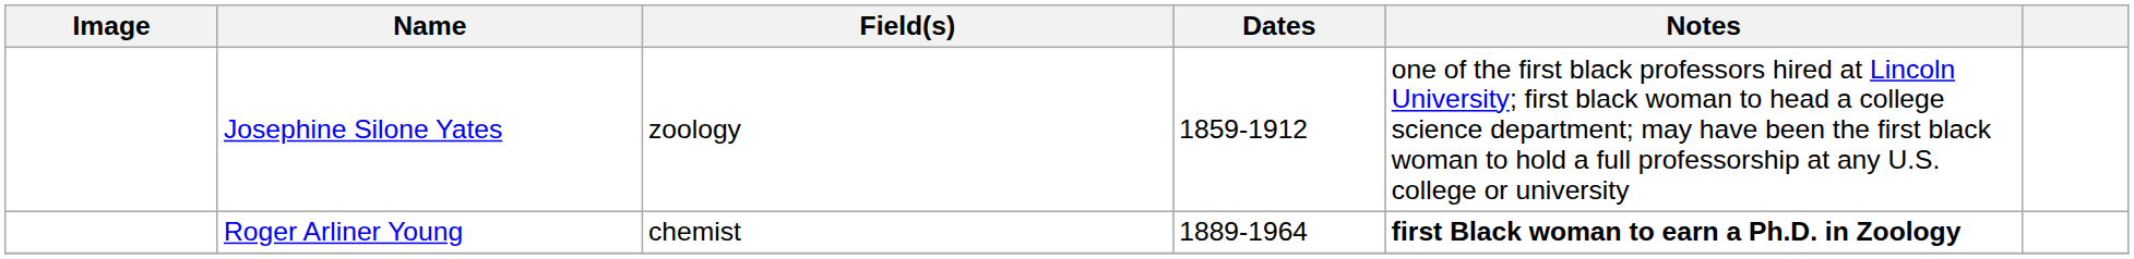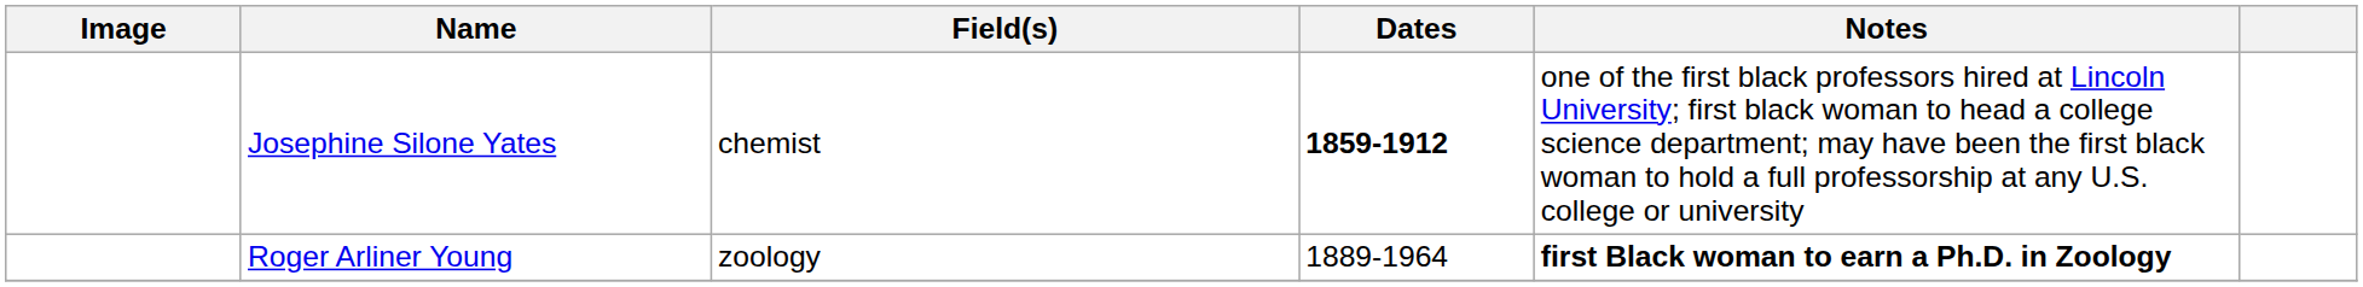 <table class="wikitable sortable plainrowheaders" style="width:100%; background:#fff;">
 <tr class="unsortable">
 <th scope="col" class="unsortable">Image</th>
 <th scope="col" style="width:20%;">Name</th>
 <th scope="col" style="width:25%;">Field(s)</th>
 <th scope="col" style="width:10%;">Dates</th>
 <th scope="col" class="unsortable" style="width: 30%">Notes</th>
 <th scope="col" class="unsortable" style="width: 5%"></th>
 </tr>
 <tr>
 <td></td>
 <td><a href='#'>Josephine Silone Yates</a></td>
-<td>zoology</td>
-<td>1859-1912</td>
+<td>chemist</td>
+<td><strong>1859-1912</strong></td>
 <td>one of the first black professors hired at <a href='#'>Lincoln University</a>; first black woman to head a college science department; may have been the first black woman to hold a full professorship at any U.S. college or university</td>
 <td></td>
 </tr>
 <tr>
 <td></td>
 <td><a href='#'>Roger Arliner Young</a></td>
-<td>chemist</td>
+<td>zoology</td>
 <td>1889-1964</td>
 <td><strong>first Black woman to earn a Ph.D. in Zoology</strong></td>
 <td></td>
 </tr>
 <tr>
 </tr>
 </table>
